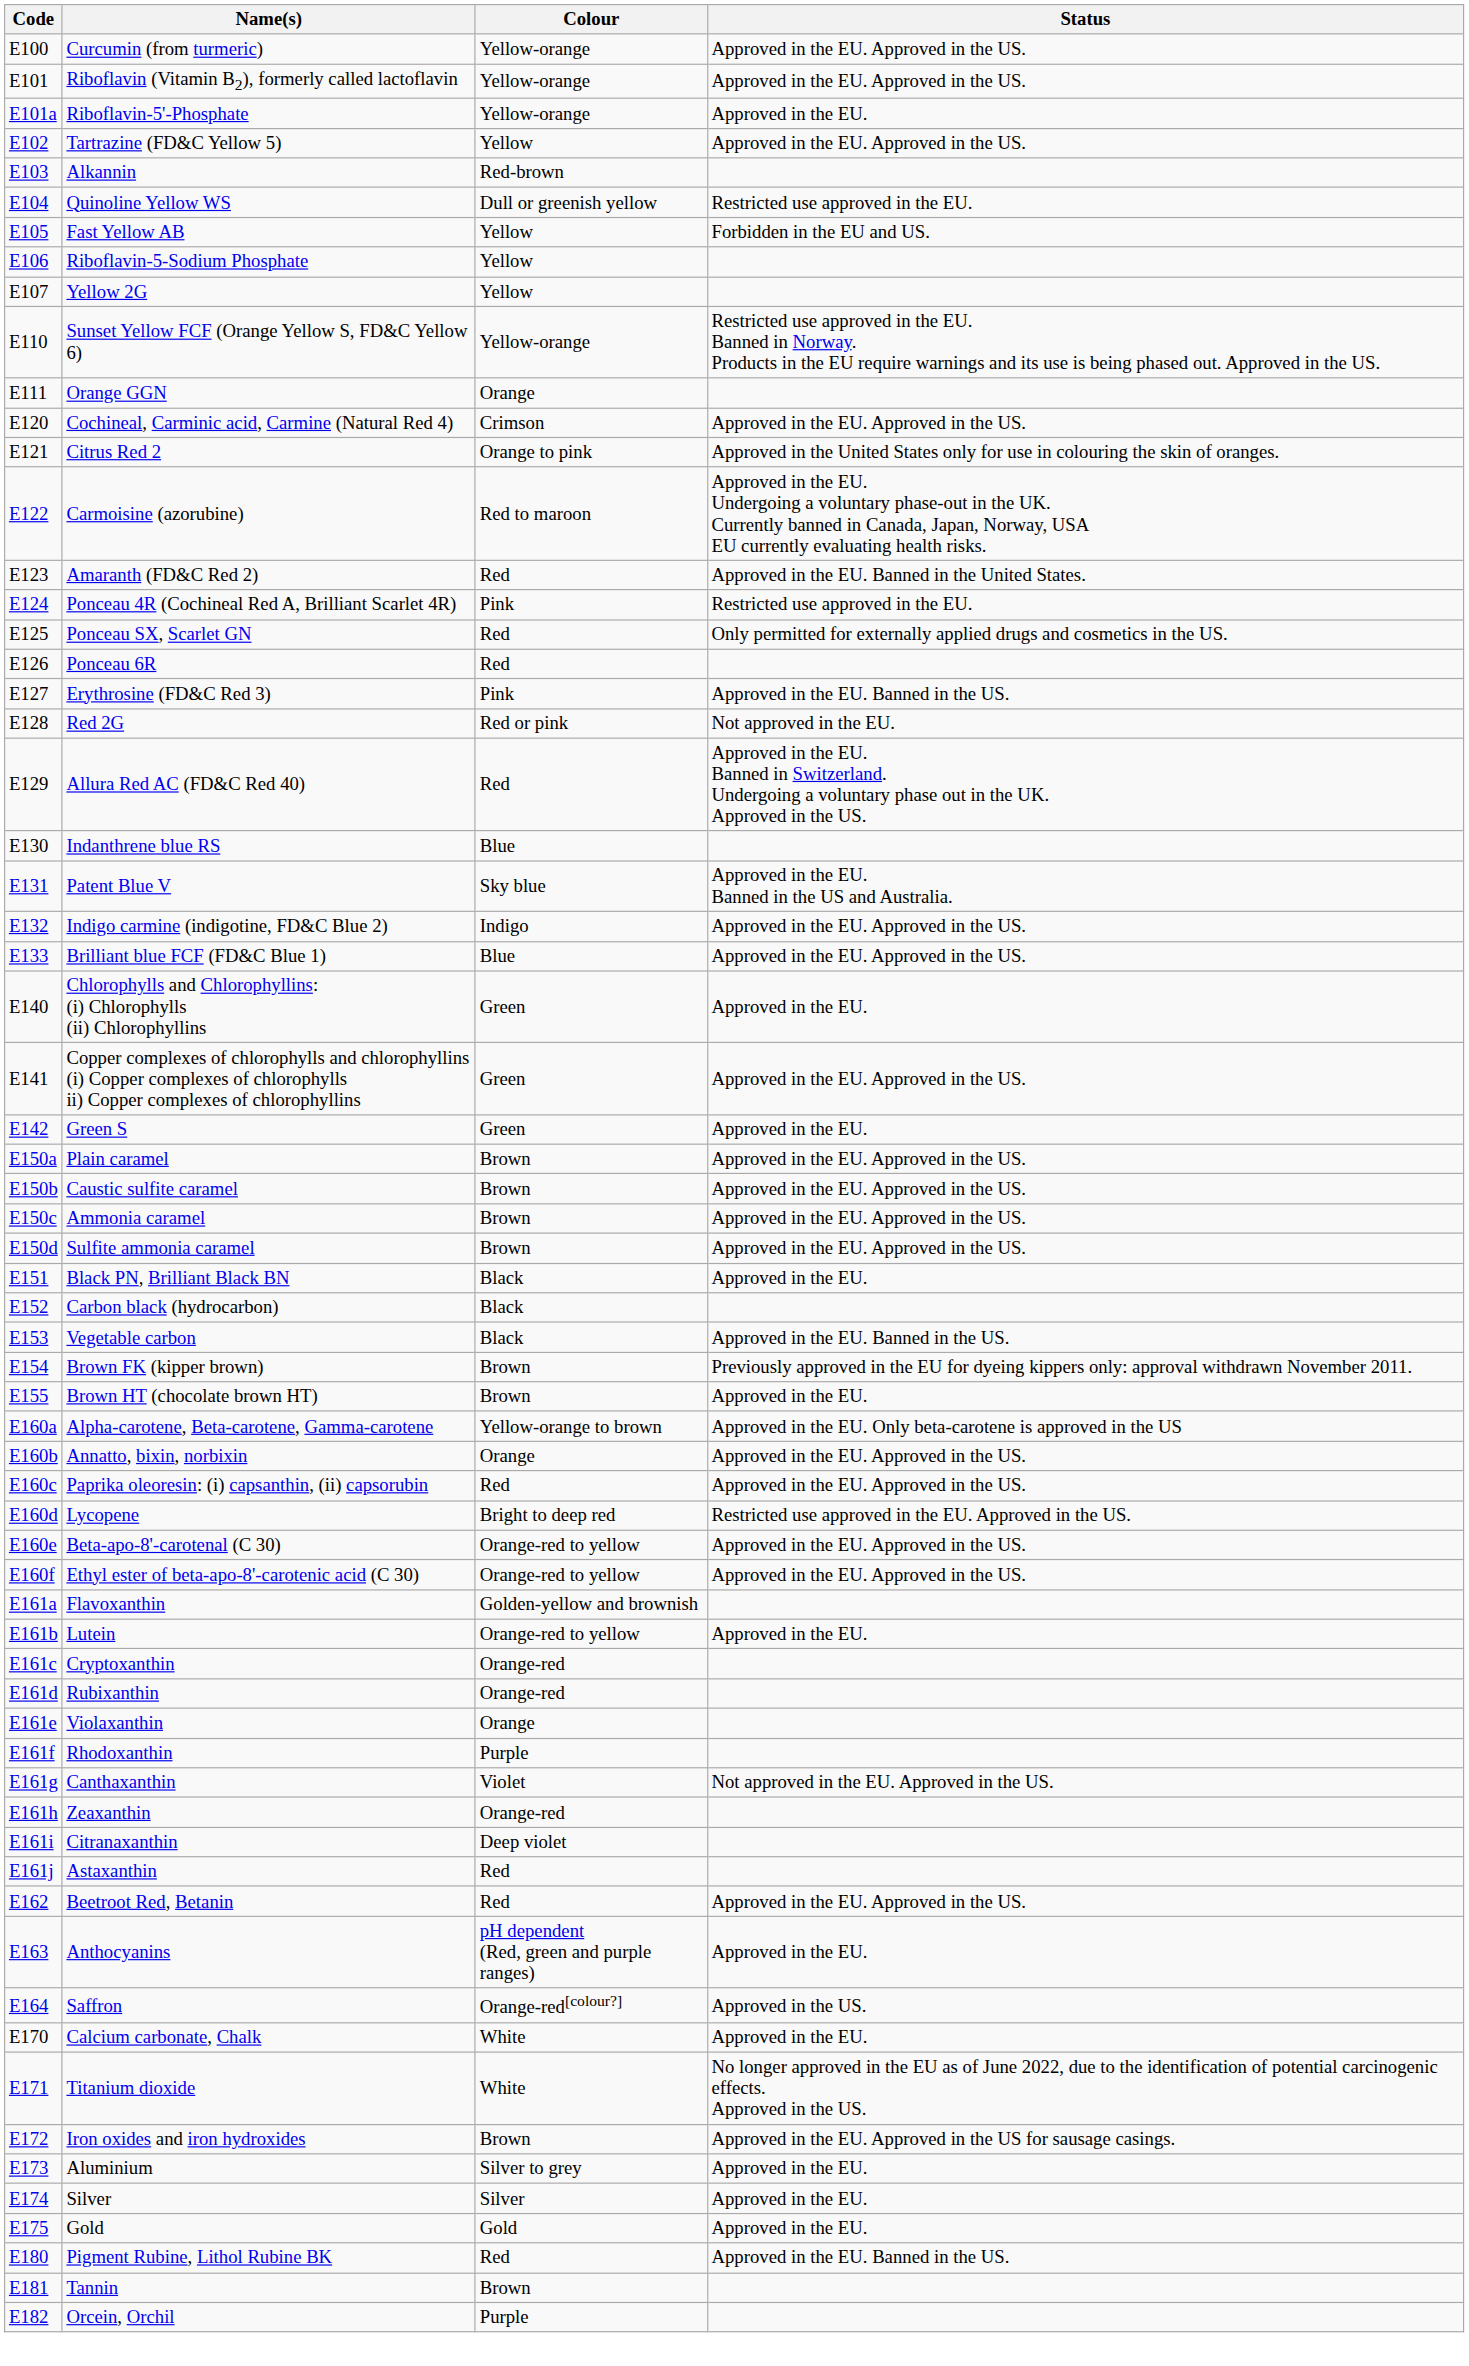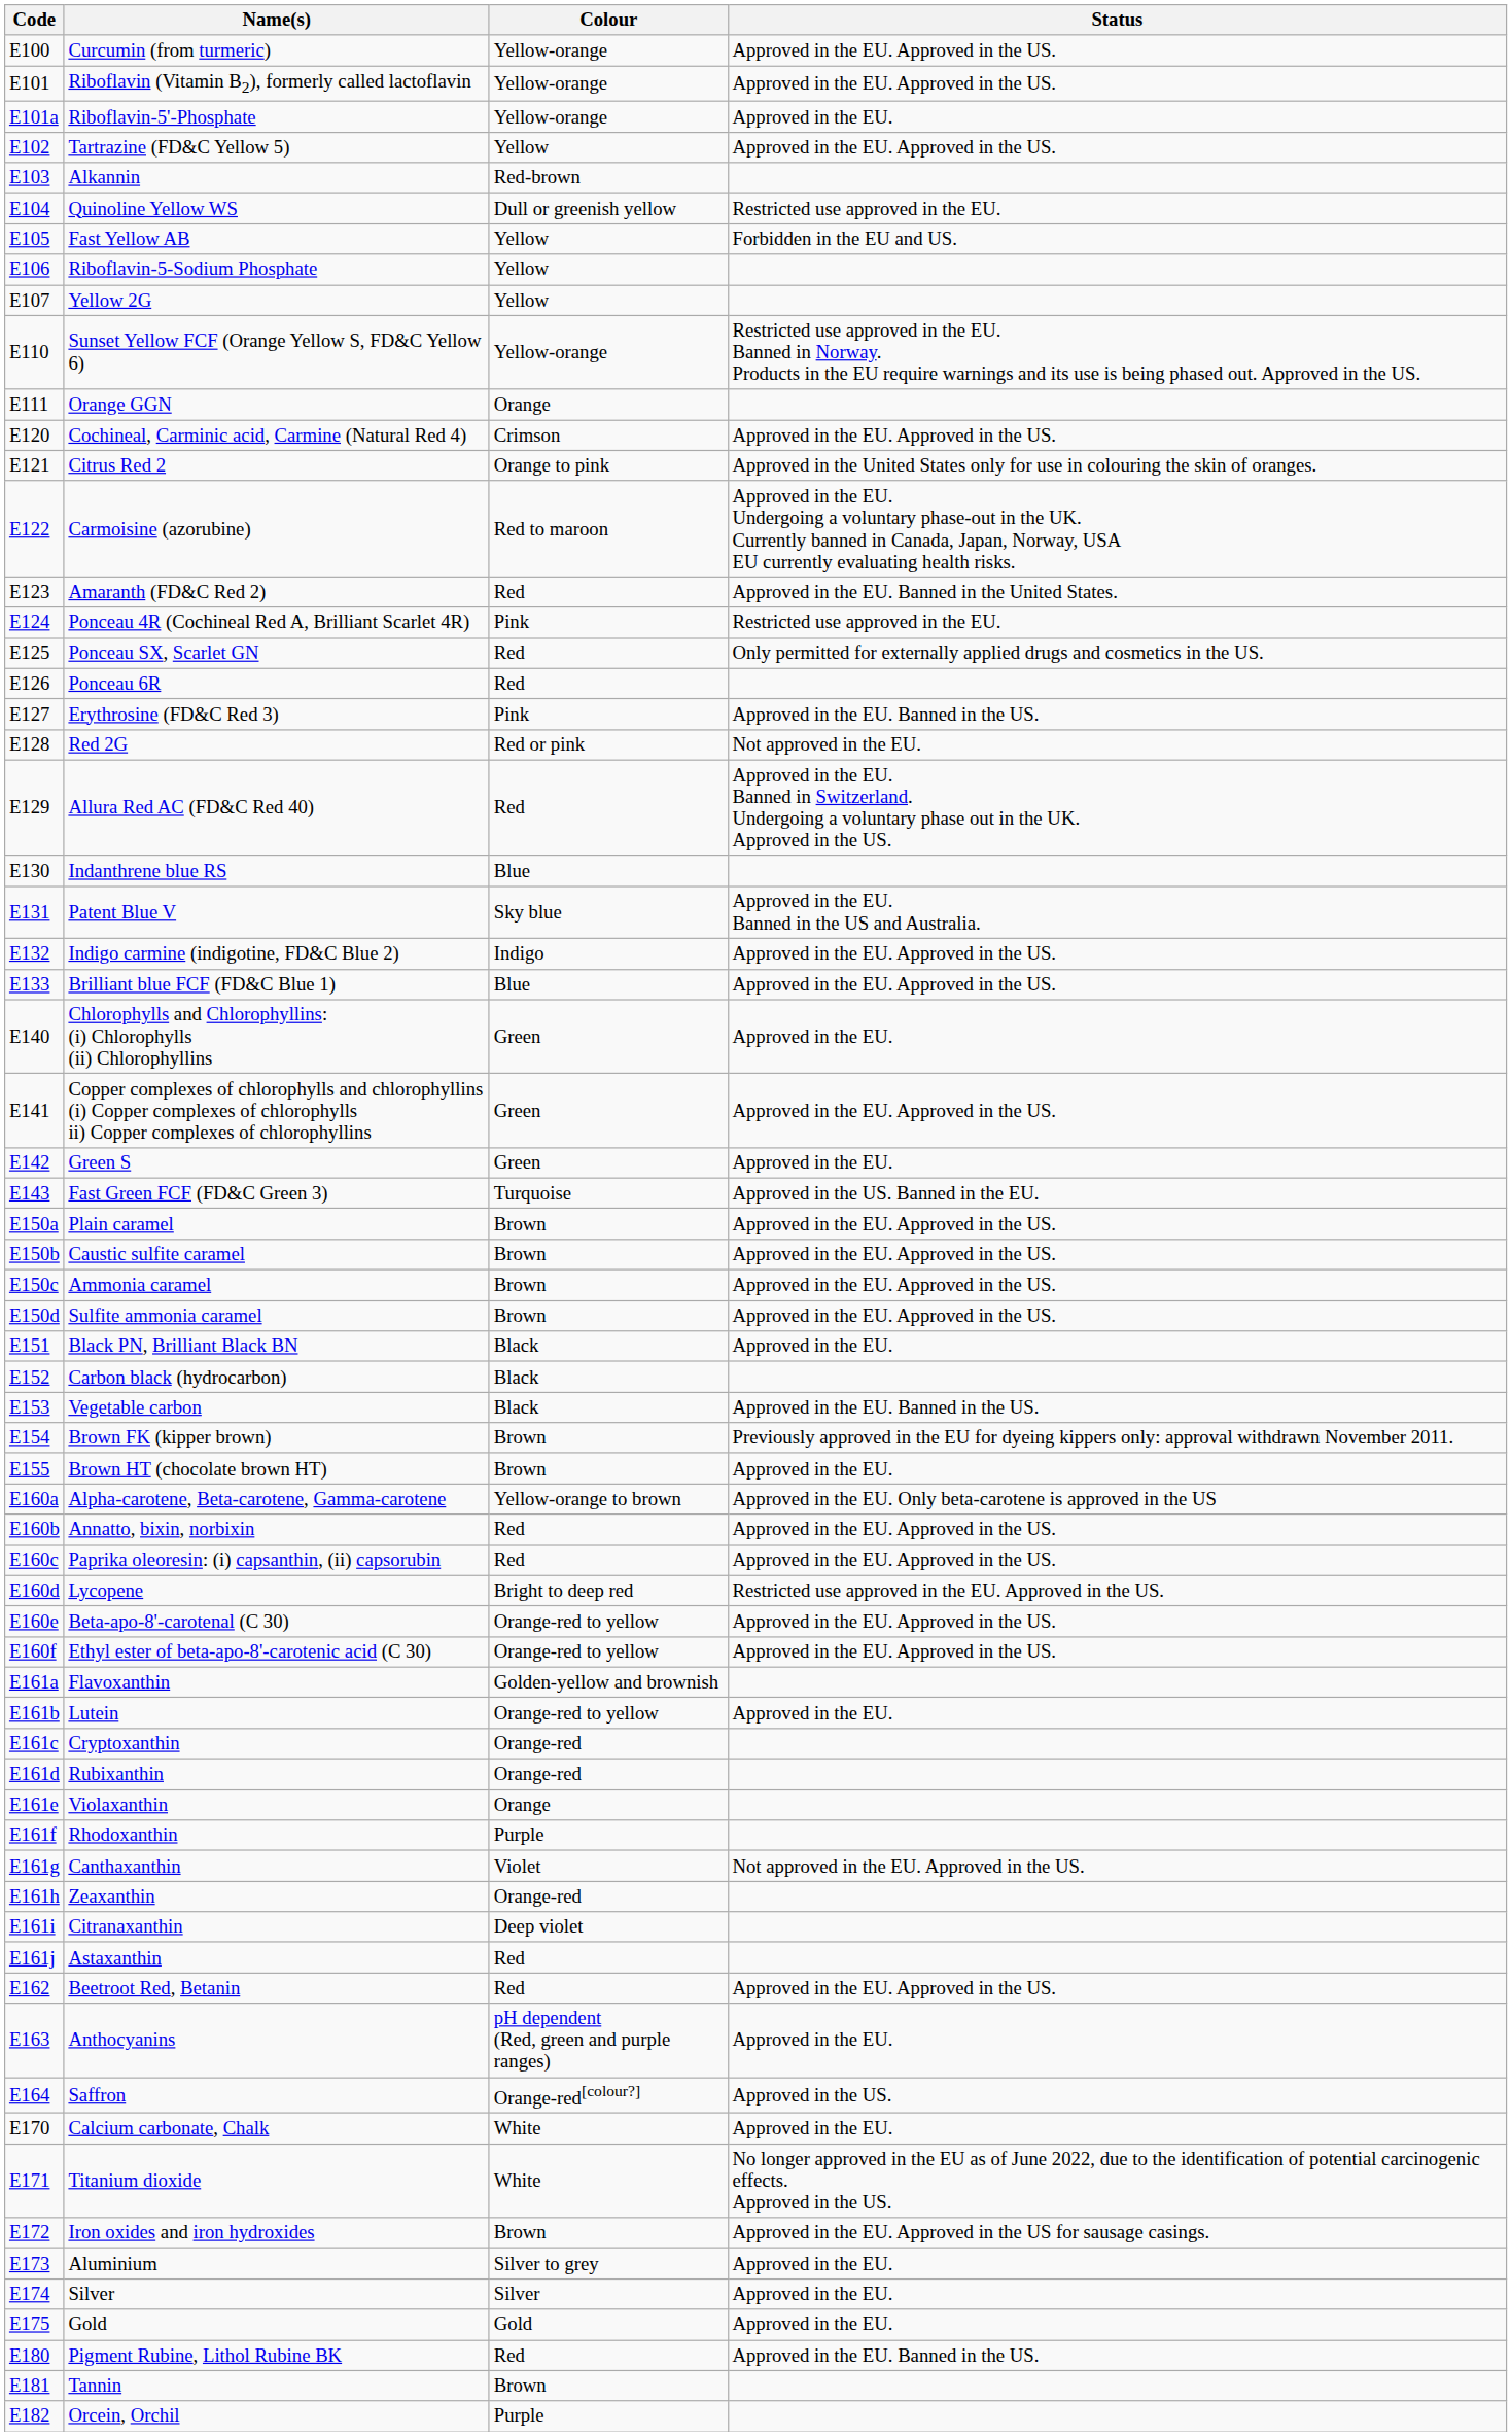 <table class="wikitable sortable">
 <tr>
 <th>Code</th>
 <th>Name(s)</th>
 <th>Colour</th>
 <th>Status</th>
 </tr>
 <tr>
 <td>E100</td>
 <td><a href='#'>Curcumin</a> (from <a href='#'>turmeric</a>)</td>
 <td>Yellow-orange</td>
 <td>Approved in the EU. Approved in the US.</td>
 </tr>
 <tr>
 <td>E101</td>
 <td><a href='#'>Riboflavin</a> (Vitamin B<sub>2</sub>), formerly called lactoflavin</td>
 <td>Yellow-orange</td>
 <td>Approved in the EU. Approved in the US.</td>
 </tr>
 <tr>
 <td><a href='#'>E101a</a></td>
 <td><a href='#'>Riboflavin-5'-Phosphate</a></td>
 <td>Yellow-orange</td>
 <td>Approved in the EU.</td>
 </tr>
 <tr>
 <td><a href='#'>E102</a></td>
 <td><a href='#'>Tartrazine</a> (FD&C Yellow 5)</td>
 <td>Yellow</td>
 <td>Approved in the EU. Approved in the US.</td>
 </tr>
 <tr>
 <td><a href='#'>E103</a></td>
 <td><a href='#'>Alkannin</a></td>
 <td>Red-brown</td>
 <td></td>
 </tr>
 <tr>
 <td><a href='#'>E104</a></td>
 <td><a href='#'>Quinoline Yellow WS</a></td>
 <td>Dull or greenish yellow</td>
 <td>Restricted use approved in the EU.</td>
 </tr>
 <tr>
 <td><a href='#'>E105</a></td>
 <td><a href='#'>Fast Yellow AB</a></td>
 <td>Yellow</td>
 <td>Forbidden in the EU and US.</td>
 </tr>
 <tr>
 <td><a href='#'>E106</a></td>
 <td><a href='#'>Riboflavin-5-Sodium Phosphate</a></td>
 <td>Yellow</td>
 <td></td>
 </tr>
 <tr>
 <td>E107</td>
 <td><a href='#'>Yellow 2G</a></td>
 <td>Yellow</td>
 <td></td>
 </tr>
 <tr>
 <td>E110</td>
 <td><a href='#'>Sunset Yellow FCF</a> (Orange Yellow S, FD&C Yellow 6)</td>
 <td>Yellow-orange</td>
 <td>Restricted use approved in the EU.<br>Banned in <a href='#'>Norway</a>.<br>Products in the EU require warnings and its use is being phased out. Approved in the US.</td>
 </tr>
 <tr>
 <td>E111</td>
 <td><a href='#'>Orange GGN</a></td>
 <td>Orange</td>
 <td></td>
 </tr>
 <tr>
 <td>E120</td>
 <td><a href='#'>Cochineal</a>, <a href='#'>Carminic acid</a>, <a href='#'>Carmine</a> (Natural Red 4)</td>
 <td>Crimson</td>
 <td>Approved in the EU. Approved in the US.</td>
 </tr>
 <tr>
 <td>E121</td>
 <td><a href='#'>Citrus Red 2</a></td>
 <td>Orange to pink</td>
 <td>Approved in the United States only for use in colouring the skin of oranges.</td>
 </tr>
 <tr>
 <td><a href='#'>E122</a></td>
 <td><a href='#'>Carmoisine</a> (azorubine)</td>
 <td>Red to maroon</td>
 <td>Approved in the EU.<br>Undergoing a voluntary phase-out in the UK.<br>Currently banned in Canada, Japan, Norway, USA <br>EU currently evaluating health risks.</td>
 </tr>
 <tr>
 <td>E123</td>
 <td><a href='#'>Amaranth</a> (FD&C Red 2)</td>
 <td>Red</td>
 <td>Approved in the EU. Banned in the United States.</td>
 </tr>
 <tr>
 <td><a href='#'>E124</a></td>
 <td><a href='#'>Ponceau 4R</a> (Cochineal Red A, Brilliant Scarlet 4R)</td>
 <td>Pink</td>
 <td>Restricted use approved in the EU.</td>
 </tr>
 <tr>
 <td>E125</td>
 <td><a href='#'>Ponceau SX</a>, <a href='#'>Scarlet GN</a></td>
 <td>Red</td>
 <td>Only permitted for externally applied drugs and cosmetics in the US.</td>
 </tr>
 <tr>
 <td>E126</td>
 <td><a href='#'>Ponceau 6R</a></td>
 <td>Red</td>
 <td></td>
 </tr>
 <tr>
 <td>E127</td>
 <td><a href='#'>Erythrosine</a> (FD&C Red 3)</td>
 <td>Pink</td>
 <td>Approved in the EU. Banned in the US.</td>
 </tr>
 <tr>
 <td>E128</td>
 <td><a href='#'>Red 2G</a></td>
 <td>Red or pink</td>
 <td>Not approved in the EU.</td>
 </tr>
 <tr>
 <td>E129</td>
 <td><a href='#'>Allura Red AC</a> (FD&C Red 40)</td>
 <td>Red</td>
 <td>Approved in the EU.<br>Banned in <a href='#'>Switzerland</a>.<br>Undergoing a voluntary phase out in the UK.<br>Approved in the US.</td>
 </tr>
 <tr>
 <td>E130</td>
 <td><a href='#'>Indanthrene blue RS</a></td>
 <td>Blue</td>
 <td></td>
 </tr>
 <tr>
 <td><a href='#'>E131</a></td>
 <td><a href='#'>Patent Blue V</a></td>
 <td>Sky blue</td>
 <td>Approved in the EU.<br>Banned in the US and Australia.</td>
 </tr>
 <tr>
 <td><a href='#'>E132</a></td>
 <td><a href='#'>Indigo carmine</a> (indigotine, FD&C Blue 2)</td>
 <td>Indigo</td>
 <td>Approved in the EU. Approved in the US.</td>
 </tr>
 <tr>
 <td><a href='#'>E133</a></td>
 <td><a href='#'>Brilliant blue FCF</a> (FD&C Blue 1)</td>
 <td>Blue</td>
 <td>Approved in the EU. Approved in the US.</td>
 </tr>
 <tr>
 <td>E140</td>
 <td><a href='#'>Chlorophylls</a> and <a href='#'>Chlorophyllins</a>:<br>(i) Chlorophylls<br>(ii) Chlorophyllins</td>
 <td>Green</td>
 <td>Approved in the EU.</td>
 </tr>
 <tr>
 <td>E141</td>
 <td>Copper complexes of chlorophylls and chlorophyllins<br>(i) Copper complexes of chlorophylls<br>ii) Copper complexes of chlorophyllins</td>
 <td>Green</td>
 <td>Approved in the EU. Approved in the US.</td>
 </tr>
 <tr>
 <td><a href='#'>E142</a></td>
 <td><a href='#'>Green S</a></td>
 <td>Green</td>
 <td>Approved in the EU.</td>
 </tr>
 <tr>
+<td><a href='#'>E143</a></td>
+<td><a href='#'>Fast Green FCF</a> (FD&C Green 3)</td>
+<td>Turquoise</td>
+<td>Approved in the US. Banned in the EU.</td>
+</tr>
+<tr>
 <td><a href='#'>E150a</a></td>
 <td><a href='#'>Plain caramel</a></td>
 <td>Brown</td>
 <td>Approved in the EU. Approved in the US.</td>
 </tr>
 <tr>
 <td><a href='#'>E150b</a></td>
 <td><a href='#'>Caustic sulfite caramel</a></td>
 <td>Brown</td>
 <td>Approved in the EU. Approved in the US.</td>
 </tr>
 <tr>
 <td><a href='#'>E150c</a></td>
 <td><a href='#'>Ammonia caramel</a></td>
 <td>Brown</td>
 <td>Approved in the EU. Approved in the US.</td>
 </tr>
 <tr>
 <td><a href='#'>E150d</a></td>
 <td><a href='#'>Sulfite ammonia caramel</a></td>
 <td>Brown</td>
 <td>Approved in the EU. Approved in the US.</td>
 </tr>
 <tr>
 <td><a href='#'>E151</a></td>
 <td><a href='#'>Black PN</a>, <a href='#'>Brilliant Black BN</a></td>
 <td>Black</td>
 <td>Approved in the EU.</td>
 </tr>
 <tr>
 <td><a href='#'>E152</a></td>
 <td><a href='#'>Carbon black</a> (hydrocarbon)</td>
 <td>Black</td>
 <td></td>
 </tr>
 <tr>
 <td><a href='#'>E153</a></td>
 <td><a href='#'>Vegetable carbon</a></td>
 <td>Black</td>
 <td>Approved in the EU. Banned in the US. </td>
 </tr>
 <tr>
 <td><a href='#'>E154</a></td>
 <td><a href='#'>Brown FK</a> (kipper brown)</td>
 <td>Brown</td>
 <td>Previously approved in the EU for dyeing kippers only: approval withdrawn November 2011.</td>
 </tr>
 <tr>
 <td><a href='#'>E155</a></td>
 <td><a href='#'>Brown HT</a> (chocolate brown HT)</td>
 <td>Brown</td>
 <td>Approved in the EU.</td>
 </tr>
 <tr>
 <td><a href='#'>E160a</a></td>
 <td><a href='#'>Alpha-carotene</a>, <a href='#'>Beta-carotene</a>, <a href='#'>Gamma-carotene</a></td>
 <td>Yellow-orange to brown</td>
 <td>Approved in the EU.  Only beta-carotene is approved in the US </td>
 </tr>
 <tr>
 <td><a href='#'>E160b</a></td>
 <td><a href='#'>Annatto</a>, <a href='#'>bixin</a>, <a href='#'>norbixin</a></td>
-<td>Orange</td>
+<td>Red</td>
 <td>Approved in the EU. Approved in the US.</td>
 </tr>
 <tr>
 <td><a href='#'>E160c</a></td>
 <td><a href='#'>Paprika oleoresin</a>: (i) <a href='#'>capsanthin</a>, (ii) <a href='#'>capsorubin</a></td>
 <td>Red</td>
 <td>Approved in the EU. Approved in the US.</td>
 </tr>
 <tr>
 <td><a href='#'>E160d</a></td>
 <td><a href='#'>Lycopene</a></td>
 <td>Bright to deep red</td>
 <td>Restricted use approved in the EU. Approved in the US.</td>
 </tr>
 <tr>
 <td><a href='#'>E160e</a></td>
 <td><a href='#'>Beta-apo-8'-carotenal</a> (C 30)</td>
 <td>Orange-red to yellow</td>
 <td>Approved in the EU. Approved in the US.</td>
 </tr>
 <tr>
 <td><a href='#'>E160f</a></td>
 <td><a href='#'>Ethyl ester of beta-apo-8'-carotenic acid</a> (C 30)</td>
 <td>Orange-red to yellow</td>
 <td>Approved in the EU. Approved in the US.</td>
 </tr>
 <tr>
 <td><a href='#'>E161a</a></td>
 <td><a href='#'>Flavoxanthin</a></td>
 <td>Golden-yellow and brownish</td>
 <td></td>
 </tr>
 <tr>
 <td><a href='#'>E161b</a></td>
 <td><a href='#'>Lutein</a></td>
 <td>Orange-red to yellow</td>
 <td>Approved in the EU.</td>
 </tr>
 <tr>
 <td><a href='#'>E161c</a></td>
 <td><a href='#'>Cryptoxanthin</a></td>
 <td>Orange-red</td>
 <td></td>
 </tr>
 <tr>
 <td><a href='#'>E161d</a></td>
 <td><a href='#'>Rubixanthin</a></td>
 <td>Orange-red</td>
 <td></td>
 </tr>
 <tr>
 <td><a href='#'>E161e</a></td>
 <td><a href='#'>Violaxanthin</a></td>
 <td>Orange</td>
 <td></td>
 </tr>
 <tr>
 <td><a href='#'>E161f</a></td>
 <td><a href='#'>Rhodoxanthin</a></td>
 <td>Purple</td>
 <td></td>
 </tr>
 <tr>
 <td><a href='#'>E161g</a></td>
 <td><a href='#'>Canthaxanthin</a></td>
 <td>Violet</td>
 <td>Not approved in the EU. Approved in the US.</td>
 </tr>
 <tr>
 <td><a href='#'>E161h</a></td>
 <td><a href='#'>Zeaxanthin</a></td>
 <td>Orange-red</td>
 <td></td>
 </tr>
 <tr>
 <td><a href='#'>E161i</a></td>
 <td><a href='#'>Citranaxanthin</a></td>
 <td>Deep violet</td>
 <td></td>
 </tr>
 <tr>
 <td><a href='#'>E161j</a></td>
 <td><a href='#'>Astaxanthin</a></td>
 <td>Red</td>
 <td></td>
 </tr>
 <tr>
 <td><a href='#'>E162</a></td>
 <td><a href='#'>Beetroot Red</a>, <a href='#'>Betanin</a></td>
 <td>Red</td>
 <td>Approved in the EU. Approved in the US.</td>
 </tr>
 <tr>
 <td><a href='#'>E163</a></td>
 <td><a href='#'>Anthocyanins</a></td>
 <td><a href='#'>pH dependent</a><br>(Red, green and purple ranges)</td>
 <td>Approved in the EU.</td>
 </tr>
 <tr>
 <td><a href='#'>E164</a></td>
 <td><a href='#'>Saffron</a></td>
 <td>Orange-red<sup>[colour?]</sup></td>
 <td>Approved in the US.</td>
 </tr>
 <tr>
 <td>E170</td>
 <td><a href='#'>Calcium carbonate</a>, <a href='#'>Chalk</a></td>
 <td>White</td>
 <td>Approved in the EU.</td>
 </tr>
 <tr>
 <td><a href='#'>E171</a></td>
 <td><a href='#'>Titanium dioxide</a></td>
 <td>White</td>
 <td>No longer approved in the EU as of June 2022, due to the identification of potential carcinogenic effects.<br>Approved in the US.</td>
 </tr>
 <tr>
 <td><a href='#'>E172</a></td>
 <td><a href='#'>Iron oxides</a> and <a href='#'>iron hydroxides</a></td>
 <td>Brown</td>
 <td>Approved in the EU. Approved in the US for sausage casings.</td>
 </tr>
 <tr>
 <td><a href='#'>E173</a></td>
 <td>Aluminium</td>
 <td>Silver to grey</td>
 <td>Approved in the EU.</td>
 </tr>
 <tr>
 <td><a href='#'>E174</a></td>
 <td>Silver</td>
 <td>Silver</td>
 <td>Approved in the EU.</td>
 </tr>
 <tr>
 <td><a href='#'>E175</a></td>
 <td>Gold</td>
 <td>Gold</td>
 <td>Approved in the EU.</td>
 </tr>
 <tr>
 <td><a href='#'>E180</a></td>
 <td><a href='#'>Pigment Rubine</a>, <a href='#'>Lithol Rubine BK</a></td>
 <td>Red</td>
 <td>Approved in the EU. Banned in the US. </td>
 </tr>
 <tr>
 <td><a href='#'>E181</a></td>
 <td><a href='#'>Tannin</a></td>
 <td>Brown</td>
 <td></td>
 </tr>
 <tr>
 <td><a href='#'>E182</a></td>
 <td><a href='#'>Orcein</a>, <a href='#'>Orchil</a></td>
 <td>Purple</td>
 <td></td>
 </tr>
 </table>
